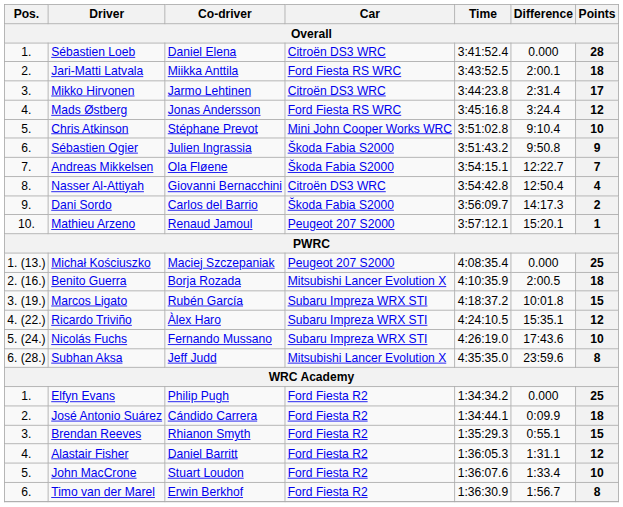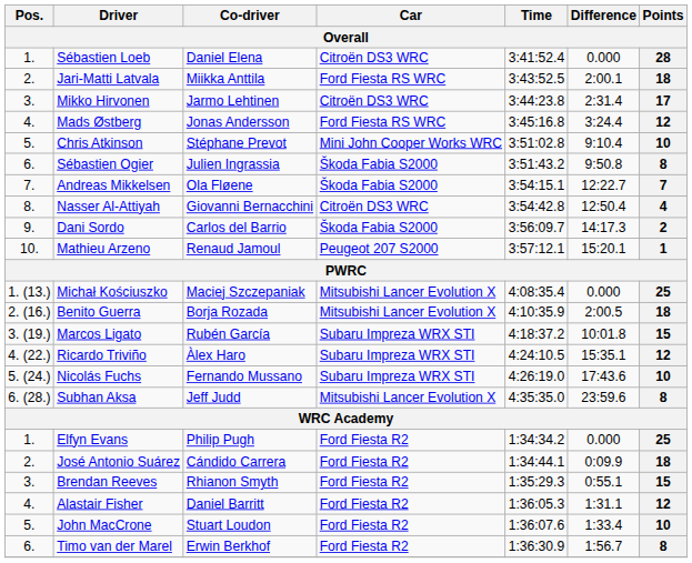 <table class="wikitable" style="text-align: center; font-size: 90%; max-width: 950px;">
 <tr>
 <th>Pos.</th>
 <th>Driver</th>
 <th>Co-driver</th>
 <th>Car</th>
 <th>Time</th>
 <th>Difference</th>
 <th>Points</th>
 </tr>
 <tr>
 <th colspan=7>Overall</th>
 </tr>
 <tr>
 <td>1.</td>
 <td align="left"> <a href='#'>Sébastien Loeb</a></td>
 <td align="left"> <a href='#'>Daniel Elena</a></td>
 <td align="left"><a href='#'>Citroën DS3 WRC</a></td>
 <td>3:41:52.4</td>
 <td align=middle>0.000</td>
 <th>28</th>
 </tr>
 <tr>
 <td>2.</td>
 <td align="left"> <a href='#'>Jari-Matti Latvala</a></td>
 <td align="left"> <a href='#'>Miikka Anttila</a></td>
 <td align="left"><a href='#'>Ford Fiesta RS WRC</a></td>
 <td>3:43:52.5</td>
 <td>2:00.1</td>
 <th>18</th>
 </tr>
 <tr>
 <td>3.</td>
 <td align="left"> <a href='#'>Mikko Hirvonen</a></td>
 <td align="left"> <a href='#'>Jarmo Lehtinen</a></td>
 <td align="left"><a href='#'>Citroën DS3 WRC</a></td>
 <td>3:44:23.8</td>
 <td>2:31.4</td>
 <th>17</th>
 </tr>
 <tr>
 <td>4.</td>
 <td align="left"> <a href='#'>Mads Østberg</a></td>
 <td align="left"> <a href='#'>Jonas Andersson</a></td>
 <td align="left"><a href='#'>Ford Fiesta RS WRC</a></td>
 <td>3:45:16.8</td>
 <td>3:24.4</td>
 <th>12</th>
 </tr>
 <tr>
 <td>5.</td>
 <td align="left"> <a href='#'>Chris Atkinson</a></td>
 <td align="left"> <a href='#'>Stéphane Prevot</a></td>
 <td align="left"><a href='#'>Mini John Cooper Works WRC</a></td>
 <td>3:51:02.8</td>
 <td>9:10.4</td>
 <th>10</th>
 </tr>
 <tr>
 <td>6.</td>
 <td align="left"> <a href='#'>Sébastien Ogier</a></td>
 <td align="left"> <a href='#'>Julien Ingrassia</a></td>
 <td align="left"><a href='#'>Škoda Fabia S2000</a></td>
 <td>3:51:43.2</td>
 <td>9:50.8</td>
-<th>9</th>
+<th>8</th>
 </tr>
 <tr>
 <td>7.</td>
 <td align="left"> <a href='#'>Andreas Mikkelsen</a></td>
 <td align="left"> <a href='#'>Ola Fløene</a></td>
 <td align="left"><a href='#'>Škoda Fabia S2000</a></td>
 <td>3:54:15.1</td>
 <td>12:22.7</td>
 <th>7</th>
 </tr>
 <tr>
 <td>8.</td>
 <td align="left"> <a href='#'>Nasser Al-Attiyah</a></td>
 <td align="left"> <a href='#'>Giovanni Bernacchini</a></td>
 <td align="left"><a href='#'>Citroën DS3 WRC</a></td>
 <td>3:54:42.8</td>
 <td>12:50.4</td>
 <th>4</th>
 </tr>
 <tr>
 <td>9.</td>
 <td align="left"> <a href='#'>Dani Sordo</a></td>
 <td align="left"> <a href='#'>Carlos del Barrio</a></td>
 <td align="left"><a href='#'>Škoda Fabia S2000</a></td>
 <td>3:56:09.7</td>
 <td>14:17.3</td>
 <th>2</th>
 </tr>
 <tr>
 <td>10.</td>
 <td align="left"> <a href='#'>Mathieu Arzeno</a></td>
 <td align="left"> <a href='#'>Renaud Jamoul</a></td>
 <td align="left"><a href='#'>Peugeot 207 S2000</a></td>
 <td>3:57:12.1</td>
 <td>15:20.1</td>
 <th>1</th>
 </tr>
 <tr>
 <th colspan=7>PWRC</th>
 </tr>
 <tr>
 <td>1. (13.)</td>
 <td align="left"> <a href='#'>Michał Kościuszko</a></td>
 <td align="left"> <a href='#'>Maciej Szczepaniak</a></td>
-<td align="left"><a href='#'>Peugeot 207 S2000</a></td>
+<td align="left"><a href='#'>Mitsubishi Lancer Evolution X</a></td>
 <td>4:08:35.4</td>
 <td>0.000</td>
 <th>25</th>
 </tr>
 <tr>
 <td>2. (16.)</td>
 <td align="left"> <a href='#'>Benito Guerra</a></td>
 <td align="left"> <a href='#'>Borja Rozada</a></td>
 <td align="left"><a href='#'>Mitsubishi Lancer Evolution X</a></td>
 <td>4:10:35.9</td>
 <td>2:00.5</td>
 <th>18</th>
 </tr>
 <tr>
 <td>3. (19.)</td>
 <td align="left"> <a href='#'>Marcos Ligato</a></td>
 <td align="left"> <a href='#'>Rubén García</a></td>
 <td align="left"><a href='#'>Subaru Impreza WRX STI</a></td>
 <td>4:18:37.2</td>
 <td>10:01.8</td>
 <th>15</th>
 </tr>
 <tr>
 <td>4. (22.)</td>
 <td align="left"> <a href='#'>Ricardo Triviño</a></td>
 <td align="left"> <a href='#'>Àlex Haro</a></td>
 <td align="left"><a href='#'>Subaru Impreza WRX STI</a></td>
 <td>4:24:10.5</td>
 <td>15:35.1</td>
 <th>12</th>
 </tr>
 <tr>
 <td>5. (24.)</td>
 <td align="left"> <a href='#'>Nicolás Fuchs</a></td>
 <td align="left"> <a href='#'>Fernando Mussano</a></td>
 <td align="left"><a href='#'>Subaru Impreza WRX STI</a></td>
 <td>4:26:19.0</td>
 <td>17:43.6</td>
 <th>10</th>
 </tr>
 <tr>
 <td>6. (28.)</td>
 <td align="left"> <a href='#'>Subhan Aksa</a></td>
 <td align="left"> <a href='#'>Jeff Judd</a></td>
 <td align="left"><a href='#'>Mitsubishi Lancer Evolution X</a></td>
 <td>4:35:35.0</td>
 <td>23:59.6</td>
 <th>8</th>
 </tr>
 <tr>
 <th colspan=7>WRC Academy</th>
 </tr>
 <tr>
 <td>1.</td>
 <td align="left"> <a href='#'>Elfyn Evans</a></td>
 <td align="left"> <a href='#'>Philip Pugh</a></td>
 <td align="left"><a href='#'>Ford Fiesta R2</a></td>
 <td>1:34:34.2</td>
 <td>0.000</td>
 <th>25</th>
 </tr>
 <tr>
 <td>2.</td>
 <td align="left"> <a href='#'>José Antonio Suárez</a></td>
 <td align="left"> <a href='#'>Cándido Carrera</a></td>
 <td align="left"><a href='#'>Ford Fiesta R2</a></td>
 <td>1:34:44.1</td>
 <td>0:09.9</td>
 <th>18</th>
 </tr>
 <tr>
 <td>3.</td>
 <td align="left"> <a href='#'>Brendan Reeves</a></td>
 <td align="left"> <a href='#'>Rhianon Smyth</a></td>
 <td align="left"><a href='#'>Ford Fiesta R2</a></td>
 <td>1:35:29.3</td>
 <td>0:55.1</td>
 <th>15</th>
 </tr>
 <tr>
 <td>4.</td>
 <td align="left"> <a href='#'>Alastair Fisher</a></td>
 <td align="left"> <a href='#'>Daniel Barritt</a></td>
 <td align="left"><a href='#'>Ford Fiesta R2</a></td>
 <td>1:36:05.3</td>
 <td>1:31.1</td>
 <th>12</th>
 </tr>
 <tr>
 <td>5.</td>
 <td align="left"> <a href='#'>John MacCrone</a></td>
 <td align="left"> <a href='#'>Stuart Loudon</a></td>
 <td align="left"><a href='#'>Ford Fiesta R2</a></td>
 <td>1:36:07.6</td>
 <td>1:33.4</td>
 <th>10</th>
 </tr>
 <tr>
 <td>6.</td>
 <td align="left"> <a href='#'>Timo van der Marel</a></td>
 <td align="left"> <a href='#'>Erwin Berkhof</a></td>
 <td align="left"><a href='#'>Ford Fiesta R2</a></td>
 <td>1:36:30.9</td>
 <td>1:56.7</td>
 <th>8</th>
 </tr>
 <tr>
 </tr>
 </table>
